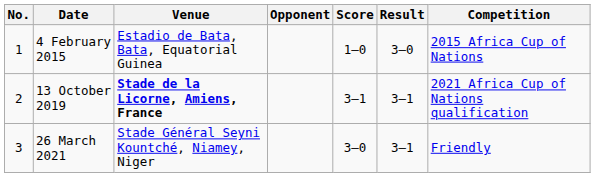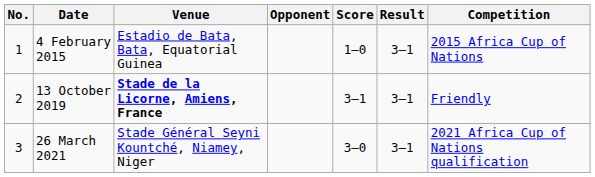 <table class="wikitable sortable">
 <tr>
 <th scope="col">No.</th>
 <th scope="col" data-sort-type="date">Date</th>
 <th scope="col">Venue</th>
 <th scope="col">Opponent</th>
 <th scope="col">Score</th>
 <th scope="col">Result</th>
 <th scope="col">Competition</th>
 </tr>
 <tr>
 <td align="center">1</td>
 <td>4 February 2015</td>
 <td><a href='#'>Estadio de Bata</a>, <a href='#'>Bata</a>, Equatorial Guinea</td>
 <td></td>
 <td align="center">1–0</td>
-<td align="center">3–0</td>
+<td align="center">3–1</td>
 <td><a href='#'>2015 Africa Cup of Nations</a></td>
 </tr>
 <tr>
 <td align="center">2</td>
 <td>13 October 2019</td>
 <td><strong><a href='#'>Stade de la Licorne</a>, <a href='#'>Amiens</a>, France</strong></td>
 <td></td>
 <td align="center">3–1</td>
 <td align="center">3–1</td>
-<td><a href='#'>2021 Africa Cup of Nations qualification</a></td>
+<td><a href='#'>Friendly</a></td>
 </tr>
 <tr>
 <td align="center">3</td>
 <td>26 March 2021</td>
 <td><a href='#'>Stade Général Seyni Kountché</a>, <a href='#'>Niamey</a>, Niger</td>
 <td></td>
 <td align="center">3–0</td>
 <td align="center">3–1</td>
-<td><a href='#'>Friendly</a></td>
+<td><a href='#'>2021 Africa Cup of Nations qualification</a></td>
 </tr>
 </table>
